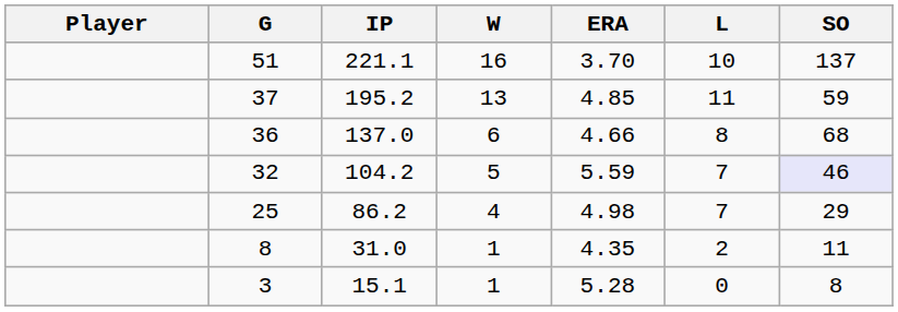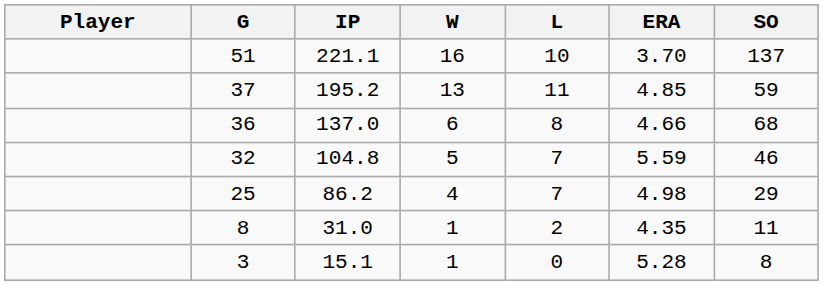 <table class="wikitable sortable">
 <tr>
 <th bgcolor="#DDDDFF" width="16%">Player</th>
 <th bgcolor="#DDDDFF" width="9%">G</th>
 <th bgcolor="#DDDDFF" width="9%">IP</th>
 <th bgcolor="#DDDDFF" width="9%">W</th>
+<th bgcolor="#DDDDFF" width="9%">L</th>
 <th bgcolor="#DDDDFF" width="9%">ERA</th>
-<th bgcolor="#DDDDFF" width="9%">L</th>
 <th bgcolor="#DDDDFF" width="9%">SO</th>
 </tr>
 <tr align="center">
 <td></td>
 <td>51</td>
 <td>221.1</td>
 <td>16</td>
+<td>10</td>
 <td>3.70</td>
-<td>10</td>
 <td>137</td>
 </tr>
 <tr align="center">
 <td></td>
 <td>37</td>
 <td>195.2</td>
 <td>13</td>
+<td>11</td>
 <td>4.85</td>
-<td>11</td>
 <td>59</td>
 </tr>
 <tr align="center">
 <td></td>
 <td>36</td>
 <td>137.0</td>
 <td>6</td>
+<td>8</td>
 <td>4.66</td>
-<td>8</td>
 <td>68</td>
 </tr>
 <tr align="center">
 <td></td>
 <td>32</td>
-<td>104.2</td>
+<td>104.8</td>
 <td>5</td>
+<td>7</td>
 <td>5.59</td>
-<td>7</td>
-<td style="background: lavender;">46</td>
+<td>46</td>
 </tr>
 <tr align="center">
 <td></td>
 <td>25</td>
 <td>86.2</td>
 <td>4</td>
+<td>7</td>
 <td>4.98</td>
-<td>7</td>
 <td>29</td>
 </tr>
 <tr align="center">
 <td></td>
 <td>8</td>
 <td>31.0</td>
 <td>1</td>
+<td>2</td>
 <td>4.35</td>
-<td>2</td>
 <td>11</td>
 </tr>
 <tr align="center">
 <td></td>
 <td>3</td>
 <td>15.1</td>
 <td>1</td>
+<td>0</td>
 <td>5.28</td>
-<td>0</td>
 <td>8</td>
 </tr>
 </table>
